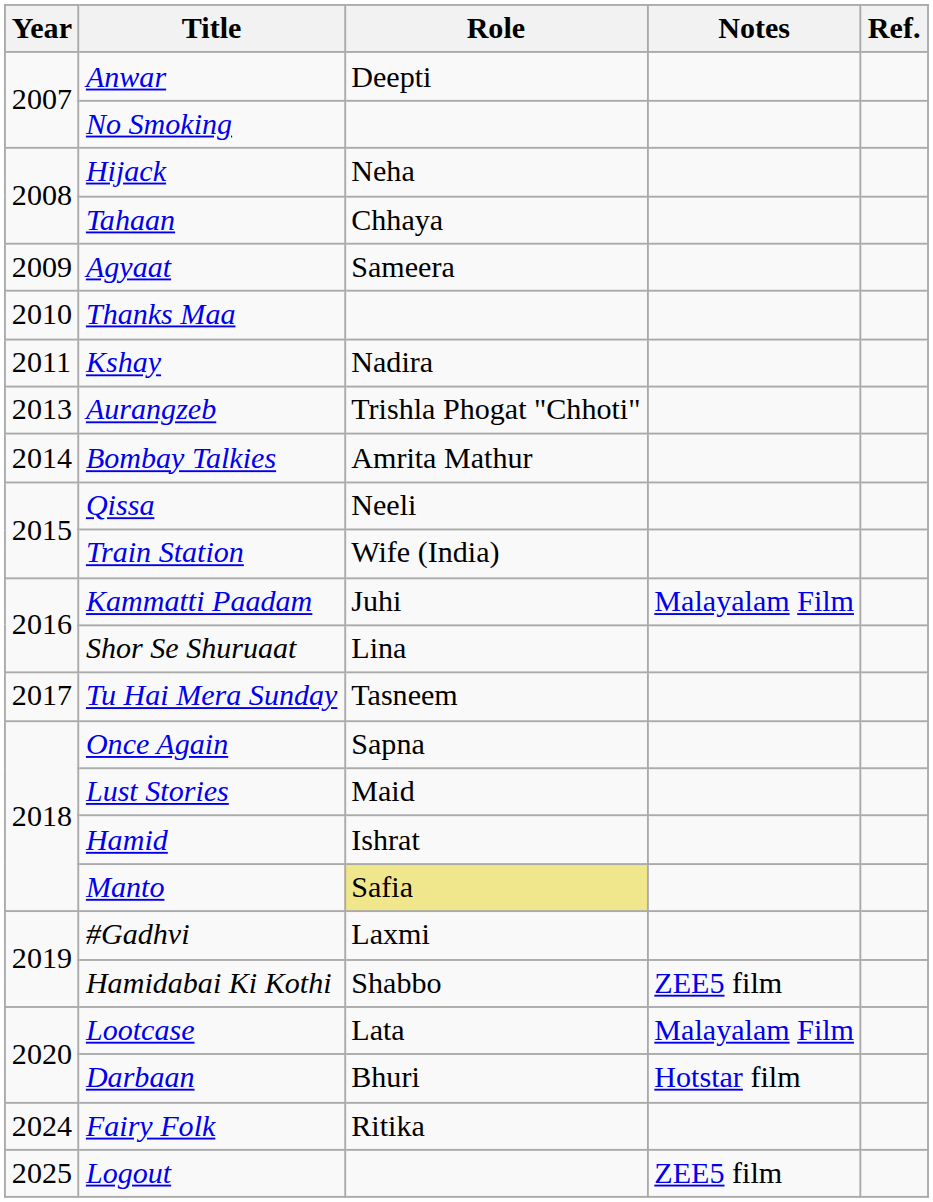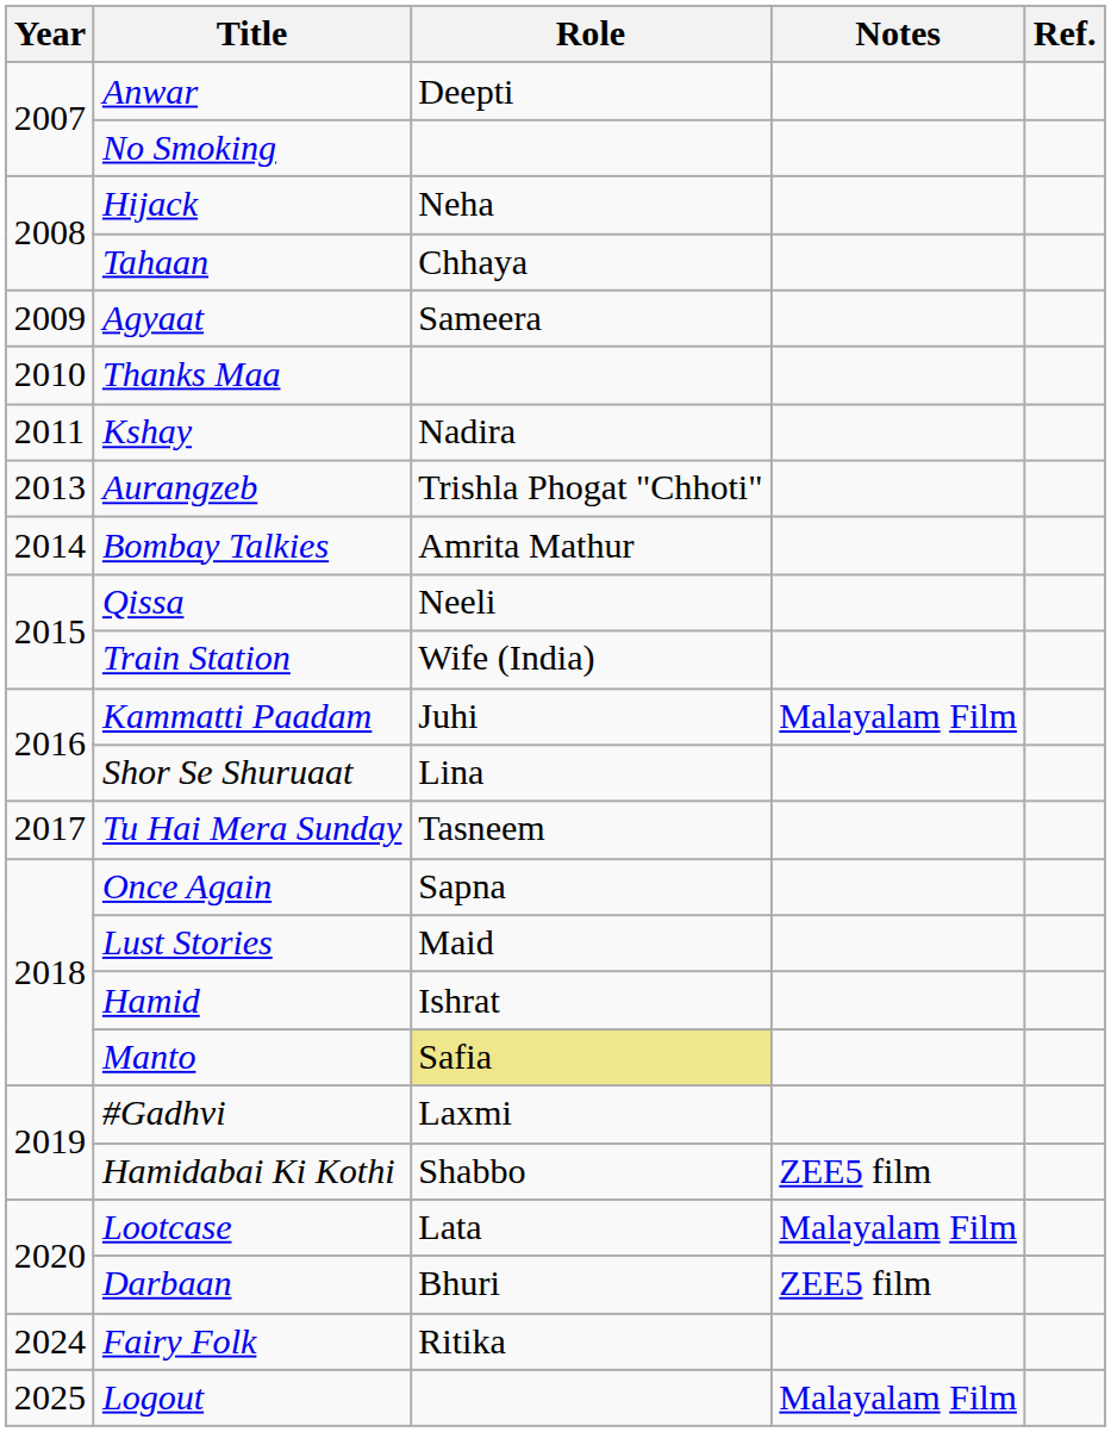 <table class="wikitable sortable">
 <tr>
 <th>Year</th>
 <th>Title</th>
 <th>Role</th>
 <th>Notes</th>
 <th>Ref.</th>
 </tr>
 <tr>
 <td rowspan="2">2007</td>
 <td><em><a href='#'>Anwar</a></em></td>
 <td>Deepti</td>
 <td></td>
 <td></td>
 </tr>
 <tr>
 <td><em><a href='#'>No Smoking</a></em></td>
 <td></td>
 <td></td>
 <td></td>
 </tr>
 <tr>
 <td rowspan="2">2008</td>
 <td><em><a href='#'>Hijack</a></em></td>
 <td>Neha</td>
 <td></td>
 <td></td>
 </tr>
 <tr>
 <td><em><a href='#'>Tahaan</a></em></td>
 <td>Chhaya</td>
 <td></td>
 <td></td>
 </tr>
 <tr>
 <td>2009</td>
 <td><em><a href='#'>Agyaat</a></em></td>
 <td>Sameera</td>
 <td></td>
 <td></td>
 </tr>
 <tr>
 <td>2010</td>
 <td><em><a href='#'>Thanks Maa</a></em></td>
 <td></td>
 <td></td>
 <td></td>
 </tr>
 <tr>
 <td>2011</td>
 <td><em><a href='#'>Kshay</a></em></td>
 <td>Nadira</td>
 <td></td>
 <td></td>
 </tr>
 <tr>
 <td>2013</td>
 <td><em><a href='#'>Aurangzeb</a></em></td>
 <td>Trishla Phogat "Chhoti"</td>
 <td></td>
 <td></td>
 </tr>
 <tr>
 <td>2014</td>
 <td><em><a href='#'>Bombay Talkies</a></em></td>
 <td>Amrita Mathur</td>
 <td></td>
 <td></td>
 </tr>
 <tr>
 <td rowspan="2">2015</td>
 <td><em><a href='#'>Qissa</a></em></td>
 <td>Neeli</td>
 <td></td>
 <td></td>
 </tr>
 <tr>
 <td><em><a href='#'>Train Station</a></em></td>
 <td>Wife (India)</td>
 <td></td>
 <td></td>
 </tr>
 <tr>
 <td rowspan="2">2016</td>
 <td><em><a href='#'>Kammatti Paadam</a></em></td>
 <td>Juhi</td>
 <td><a href='#'>Malayalam</a> <a href='#'>Film</a></td>
 <td></td>
 </tr>
 <tr>
 <td><em>Shor Se Shuruaat</em></td>
 <td>Lina</td>
 <td></td>
 <td></td>
 </tr>
 <tr>
 <td>2017</td>
 <td><em><a href='#'>Tu Hai Mera Sunday</a></em></td>
 <td>Tasneem</td>
 <td></td>
 <td></td>
 </tr>
 <tr>
 <td rowspan="4">2018</td>
 <td><em><a href='#'>Once Again</a></em></td>
 <td>Sapna</td>
 <td></td>
 <td></td>
 </tr>
 <tr>
 <td><em><a href='#'>Lust Stories</a></em></td>
 <td>Maid</td>
 <td></td>
 <td></td>
 </tr>
 <tr>
 <td><em><a href='#'>Hamid</a></em></td>
 <td>Ishrat</td>
 <td></td>
 <td></td>
 </tr>
 <tr>
 <td><em><a href='#'>Manto</a></em></td>
 <td style="background: khaki;">Safia</td>
 <td></td>
 <td></td>
 </tr>
 <tr>
 <td rowspan="2">2019</td>
 <td><em>#Gadhvi</em></td>
 <td>Laxmi</td>
 <td></td>
 <td></td>
 </tr>
 <tr>
 <td><em>Hamidabai Ki Kothi</em></td>
 <td>Shabbo</td>
 <td><a href='#'>ZEE5</a> film</td>
 <td></td>
 </tr>
 <tr>
 <td rowspan="2">2020</td>
 <td><em><a href='#'>Lootcase</a></em></td>
 <td>Lata</td>
 <td><a href='#'>Malayalam</a> <a href='#'>Film</a></td>
 <td></td>
 </tr>
 <tr>
 <td><em><a href='#'>Darbaan</a></em></td>
 <td>Bhuri</td>
-<td><a href='#'>Hotstar</a> film</td>
+<td><a href='#'>ZEE5</a> film</td>
 <td></td>
 </tr>
 <tr>
 <td>2024</td>
 <td><em><a href='#'>Fairy Folk</a></em></td>
 <td>Ritika</td>
 <td></td>
 <td></td>
 </tr>
 <tr>
 <td>2025</td>
 <td><em><a href='#'>Logout</a></em></td>
 <td></td>
-<td><a href='#'>ZEE5</a> film</td>
+<td><a href='#'>Malayalam</a> <a href='#'>Film</a></td>
 </tr>
 </table>
